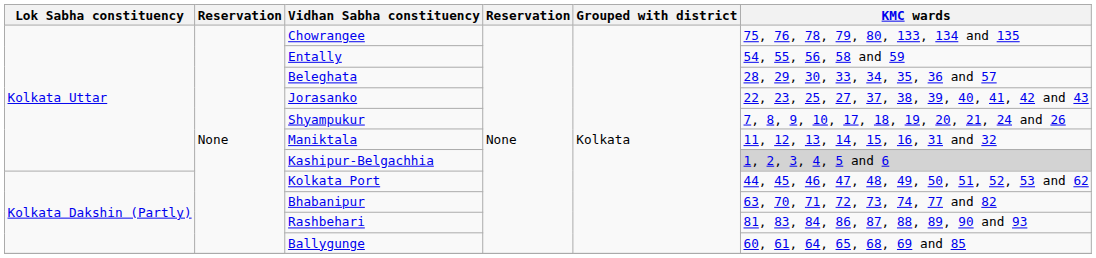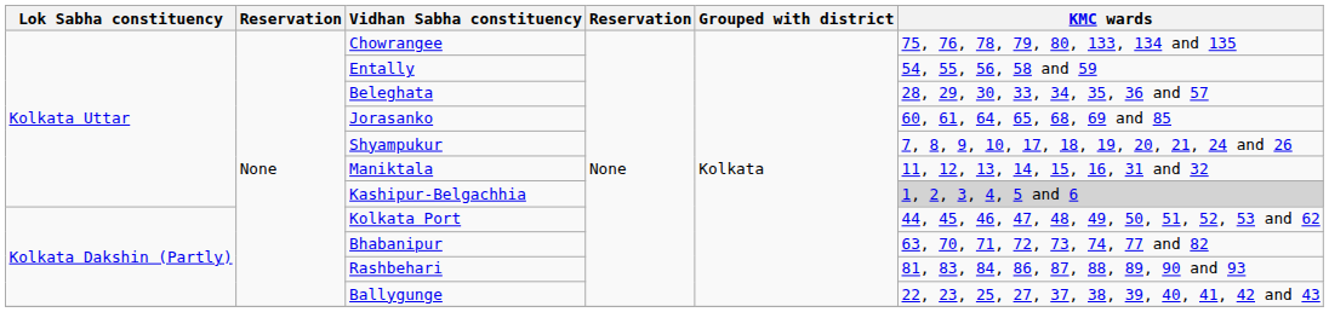 <table class="wikitable sortable">
 <tr>
 <th>Lok Sabha constituency</th>
 <th>Reservation</th>
 <th>Vidhan Sabha constituency</th>
 <th>Reservation</th>
 <th>Grouped with district</th>
 <th><a href='#'>KMC</a> wards</th>
 </tr>
 <tr>
 <td rowspan="7"><a href='#'>Kolkata Uttar</a></td>
 <td rowspan="11">None</td>
 <td><a href='#'>Chowrangee</a></td>
 <td rowspan="11">None</td>
 <td rowspan="11">Kolkata</td>
 <td><a href='#'>75</a>, <a href='#'>76</a>, <a href='#'>78</a>, <a href='#'>79</a>, <a href='#'>80</a>, <a href='#'>133</a>, <a href='#'>134</a> and <a href='#'>135</a></td>
 </tr>
 <tr>
 <td><a href='#'>Entally</a></td>
 <td><a href='#'>54</a>, <a href='#'>55</a>, <a href='#'>56</a>, <a href='#'>58</a> and <a href='#'>59</a></td>
 </tr>
 <tr>
 <td><a href='#'>Beleghata</a></td>
 <td><a href='#'>28</a>, <a href='#'>29</a>, <a href='#'>30</a>, <a href='#'>33</a>, <a href='#'>34</a>, <a href='#'>35</a>, <a href='#'>36</a> and <a href='#'>57</a></td>
 </tr>
 <tr>
 <td><a href='#'>Jorasanko</a></td>
-<td><a href='#'>22</a>, <a href='#'>23</a>, <a href='#'>25</a>, <a href='#'>27</a>, <a href='#'>37</a>, <a href='#'>38</a>, <a href='#'>39</a>, <a href='#'>40</a>, <a href='#'>41</a>, <a href='#'>42</a> and <a href='#'>43</a></td>
+<td><a href='#'>60</a>, <a href='#'>61</a>, <a href='#'>64</a>, <a href='#'>65</a>, <a href='#'>68</a>, <a href='#'>69</a> and <a href='#'>85</a></td>
 </tr>
 <tr>
 <td><a href='#'>Shyampukur</a></td>
 <td><a href='#'>7</a>, <a href='#'>8</a>, <a href='#'>9</a>, <a href='#'>10</a>, <a href='#'>17</a>, <a href='#'>18</a>, <a href='#'>19</a>, <a href='#'>20</a>, <a href='#'>21</a>, <a href='#'>24</a> and <a href='#'>26</a></td>
 </tr>
 <tr>
 <td><a href='#'>Maniktala</a></td>
 <td><a href='#'>11</a>, <a href='#'>12</a>, <a href='#'>13</a>, <a href='#'>14</a>, <a href='#'>15</a>, <a href='#'>16</a>, <a href='#'>31</a> and <a href='#'>32</a></td>
 </tr>
 <tr>
 <td><a href='#'>Kashipur-Belgachhia</a></td>
 <td style="background: lightgrey;"><a href='#'>1</a>, <a href='#'>2</a>, <a href='#'>3</a>, <a href='#'>4</a>, <a href='#'>5</a> and <a href='#'>6</a></td>
 </tr>
 <tr>
 <td rowspan="4"><a href='#'>Kolkata Dakshin (Partly)</a></td>
 <td><a href='#'>Kolkata Port</a></td>
 <td><a href='#'>44</a>, <a href='#'>45</a>, <a href='#'>46</a>, <a href='#'>47</a>, <a href='#'>48</a>, <a href='#'>49</a>, <a href='#'>50</a>, <a href='#'>51</a>, <a href='#'>52</a>, <a href='#'>53</a> and <a href='#'>62</a></td>
 </tr>
 <tr>
 <td><a href='#'>Bhabanipur</a></td>
 <td><a href='#'>63</a>, <a href='#'>70</a>, <a href='#'>71</a>, <a href='#'>72</a>, <a href='#'>73</a>, <a href='#'>74</a>, <a href='#'>77</a> and <a href='#'>82</a></td>
 </tr>
 <tr>
 <td><a href='#'>Rashbehari</a></td>
 <td><a href='#'>81</a>, <a href='#'>83</a>, <a href='#'>84</a>, <a href='#'>86</a>, <a href='#'>87</a>, <a href='#'>88</a>, <a href='#'>89</a>, <a href='#'>90</a>  and <a href='#'>93</a></td>
 </tr>
 <tr>
 <td><a href='#'>Ballygunge</a></td>
-<td><a href='#'>60</a>, <a href='#'>61</a>, <a href='#'>64</a>, <a href='#'>65</a>, <a href='#'>68</a>, <a href='#'>69</a> and <a href='#'>85</a></td>
+<td><a href='#'>22</a>, <a href='#'>23</a>, <a href='#'>25</a>, <a href='#'>27</a>, <a href='#'>37</a>, <a href='#'>38</a>, <a href='#'>39</a>, <a href='#'>40</a>, <a href='#'>41</a>, <a href='#'>42</a> and <a href='#'>43</a></td>
 </tr>
 <tr>
 </tr>
 </table>
